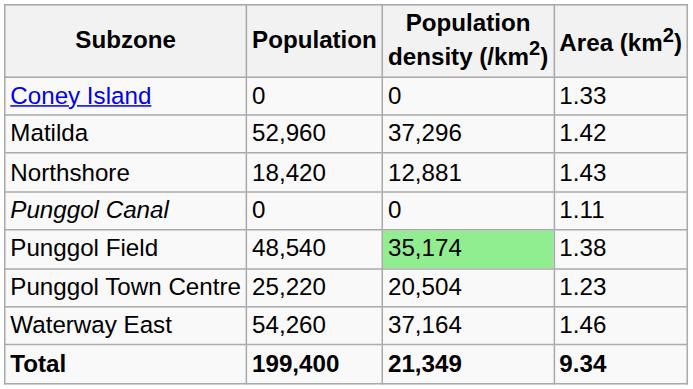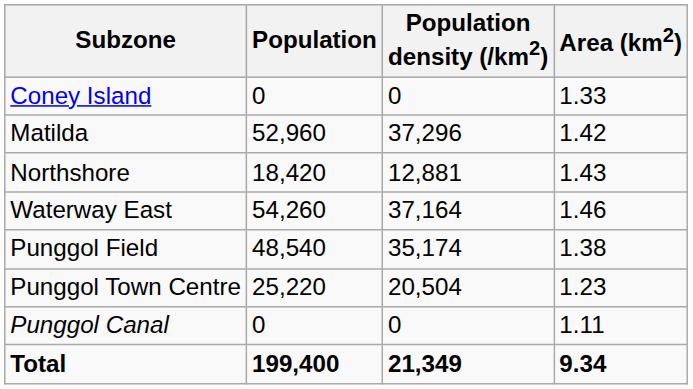 <table class="wikitable sortable">
 <tr bgcolor="#CCCCCC">
 <th>Subzone</th>
 <th>Population</th>
 <th>Population<br>density (/km<sup>2</sup>)</th>
 <th>Area (km<sup>2</sup>)</th>
 </tr>
 <tr>
 <td><a href='#'>Coney Island</a></td>
 <td>0</td>
 <td>0</td>
 <td>1.33</td>
 </tr>
 <tr>
 <td>Matilda</td>
 <td>52,960</td>
 <td>37,296</td>
 <td>1.42</td>
 </tr>
 <tr>
 <td>Northshore</td>
 <td>18,420</td>
 <td>12,881</td>
 <td>1.43</td>
 </tr>
 <tr>
-<td><em>Punggol Canal</em></td>
-<td>0</td>
-<td>0</td>
-<td>1.11</td>
+<td>Waterway East</td>
+<td>54,260</td>
+<td>37,164</td>
+<td>1.46</td>
 </tr>
 <tr>
 <td>Punggol Field</td>
 <td>48,540</td>
-<td style="background: lightgreen;">35,174</td>
+<td>35,174</td>
 <td>1.38</td>
 </tr>
 <tr>
 <td>Punggol Town Centre</td>
 <td>25,220</td>
 <td>20,504</td>
 <td>1.23</td>
 </tr>
 <tr>
-<td>Waterway East</td>
-<td>54,260</td>
-<td>37,164</td>
-<td>1.46</td>
+<td><em>Punggol Canal</em></td>
+<td>0</td>
+<td>0</td>
+<td>1.11</td>
 </tr>
 <tr style="background: ;" class="sortbottom">
 <td><strong>Total</strong></td>
 <td><strong>199,400</strong></td>
 <td><strong>21,349</strong></td>
 <td><strong>9.34</strong></td>
 </tr>
 </table>
